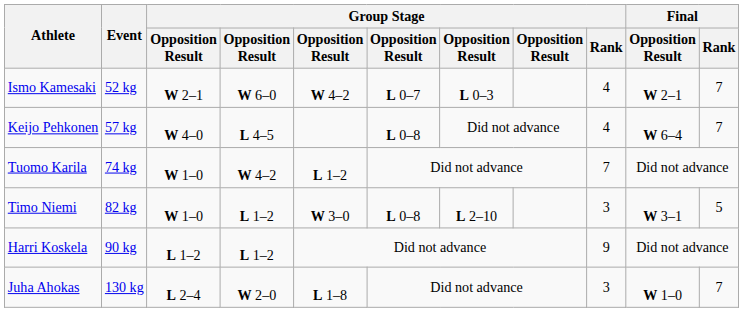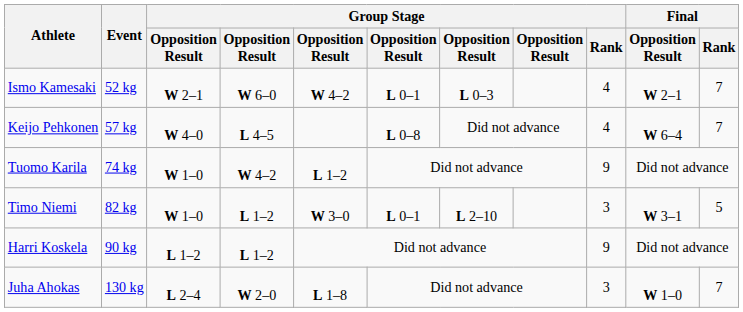 <table class=wikitable style="font-size:90%">
 <tr>
 <th rowspan="2">Athlete</th>
 <th rowspan="2">Event</th>
 <th colspan="7">Group Stage</th>
 <th colspan=2>Final</th>
 </tr>
 <tr>
 <th>Opposition<br>Result</th>
 <th>Opposition<br>Result</th>
 <th>Opposition<br>Result</th>
 <th>Opposition<br>Result</th>
 <th>Opposition<br>Result</th>
 <th>Opposition<br>Result</th>
 <th>Rank</th>
 <th>Opposition<br>Result</th>
 <th>Rank</th>
 </tr>
 <tr align=center>
 <td align=left><a href='#'>Ismo Kamesaki</a></td>
 <td align=left><a href='#'>52 kg</a></td>
 <td><br><strong>W</strong> 2–1</td>
 <td><br><strong>W</strong> 6–0</td>
 <td><br><strong>W</strong> 4–2</td>
-<td><br><strong>L</strong> 0–7</td>
+<td><br><strong>L</strong> 0–1</td>
 <td><br><strong>L</strong> 0–3</td>
 <td></td>
 <td>4</td>
 <td><br><strong>W</strong> 2–1</td>
 <td>7</td>
 </tr>
 <tr align=center>
 <td align=left><a href='#'>Keijo Pehkonen</a></td>
 <td align=left><a href='#'>57 kg</a></td>
 <td><br><strong>W</strong> 4–0</td>
 <td><br><strong>L</strong> 4–5</td>
 <td></td>
 <td><br><strong>L</strong> 0–8</td>
 <td colspan=2>Did not advance</td>
 <td>4</td>
 <td><br><strong>W</strong> 6–4</td>
 <td>7</td>
 </tr>
 <tr align=center>
 <td align=left><a href='#'>Tuomo Karila</a></td>
 <td align=left><a href='#'>74 kg</a></td>
 <td><br><strong>W</strong> 1–0</td>
 <td><br><strong>W</strong> 4–2</td>
 <td><br><strong>L</strong> 1–2</td>
 <td colspan=3>Did not advance</td>
-<td>7</td>
+<td>9</td>
 <td colspan=2>Did not advance</td>
 </tr>
 <tr align=center>
 <td align=left><a href='#'>Timo Niemi</a></td>
 <td align=left><a href='#'>82 kg</a></td>
 <td><br><strong>W</strong> 1–0</td>
 <td><br><strong>L</strong> 1–2</td>
 <td><br><strong>W</strong> 3–0</td>
-<td><br><strong>L</strong> 0–8</td>
+<td><br><strong>L</strong> 0–1</td>
 <td><br><strong>L</strong> 2–10</td>
 <td></td>
 <td>3</td>
 <td><br><strong>W</strong> 3–1</td>
 <td>5</td>
 </tr>
 <tr align=center>
 <td align=left><a href='#'>Harri Koskela</a></td>
 <td align=left><a href='#'>90 kg</a></td>
 <td><br><strong>L</strong> 1–2</td>
 <td><br><strong>L</strong> 1–2</td>
 <td colspan=4>Did not advance</td>
 <td>9</td>
 <td colspan=2>Did not advance</td>
 </tr>
 <tr align=center>
 <td align=left><a href='#'>Juha Ahokas</a></td>
 <td align=left><a href='#'>130 kg</a></td>
 <td><br><strong>L</strong> 2–4</td>
 <td><br><strong>W</strong> 2–0</td>
 <td><br><strong>L</strong> 1–8</td>
 <td colspan=3>Did not advance</td>
 <td>3</td>
 <td><br><strong>W</strong> 1–0</td>
 <td>7</td>
 </tr>
 </table>
